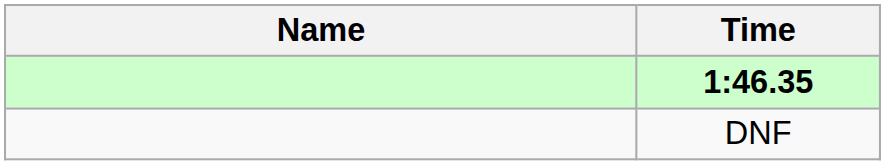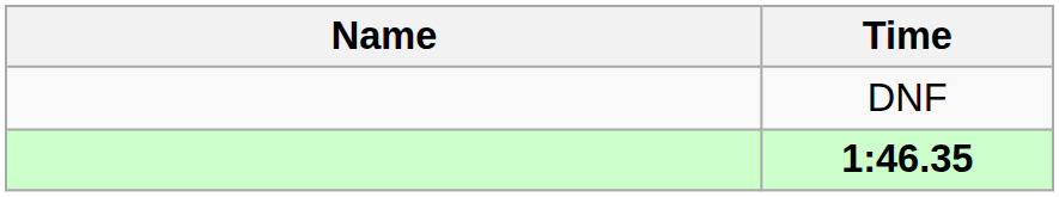 <table class="wikitable" style="text-align:center;">
 <tr>
 <th style="width:19em">Name</th>
 <th style="width:7em">Time</th>
 </tr>
+<tr>
+<td align=left></td>
+<td>DNF</td>
+</tr>
 <tr bgcolor=ccffcc>
 <td align=left><strong></strong></td>
 <td><strong>1:46.35</strong></td>
 </tr>
-<tr>
-<td align=left></td>
-<td>DNF</td>
-</tr>
 </table>
